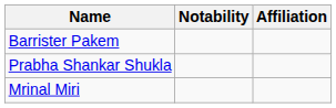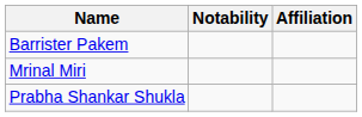 <table class="wikitable">
 <tr>
 <th>Name</th>
 <th>Notability</th>
 <th>Affiliation</th>
 </tr>
 <tr>
 <td><a href='#'>Barrister Pakem</a></td>
 <td></td>
 <td></td>
 </tr>
 <tr>
+<td><a href='#'>Mrinal Miri</a></td>
+<td></td>
+<td></td>
+</tr>
+<tr>
 <td><a href='#'>Prabha Shankar Shukla</a></td>
 <td></td>
 <td></td>
 </tr>
-<tr>
-<td><a href='#'>Mrinal Miri</a></td>
-<td></td>
-<td></td>
-</tr>
 </table>
